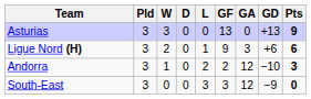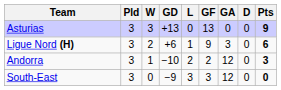 <table class="wikitable" style="text-align:center;">
 <tr>
 <th width=175>Team</th>
 <th width=20 abbr="Played">Pld</th>
 <th width=20 abbr="Won">W</th>
-<th width=20 abbr="Drawn">D</th>
+<th width=20 abbr="Goal difference">GD</th>
 <th width=20 abbr="Lost">L</th>
 <th width=20 abbr="Goals for">GF</th>
 <th width=20 abbr="Goals against">GA</th>
-<th width=20 abbr="Goal difference">GD</th>
+<th width=20 abbr="Drawn">D</th>
 <th width=20 abbr="Points">Pts</th>
 </tr>
 <tr bgcolor=#ccccff>
 <td align=left> <a href='#'>Asturias</a></td>
 <td>3</td>
 <td>3</td>
-<td>0</td>
+<td>+13</td>
 <td>0</td>
 <td>13</td>
 <td>0</td>
-<td>+13</td>
+<td>0</td>
 <td><strong>9</strong></td>
 </tr>
 <tr>
 <td align=left> <a href='#'>Ligue Nord</a> <strong>(H)</strong></td>
 <td>3</td>
 <td>2</td>
-<td>0</td>
+<td>+6</td>
 <td>1</td>
 <td>9</td>
 <td>3</td>
-<td>+6</td>
+<td>0</td>
 <td><strong>6</strong></td>
 </tr>
 <tr>
 <td align=left> <a href='#'>Andorra</a></td>
 <td>3</td>
 <td>1</td>
-<td>0</td>
+<td>−10</td>
 <td>2</td>
 <td>2</td>
 <td>12</td>
-<td>−10</td>
+<td>0</td>
 <td><strong>3</strong></td>
 </tr>
 <tr>
 <td align=left> <a href='#'>South-East</a></td>
 <td>3</td>
 <td>0</td>
-<td>0</td>
+<td>−9</td>
 <td>3</td>
 <td>3</td>
 <td>12</td>
-<td>−9</td>
+<td>0</td>
 <td><strong>0</strong></td>
 </tr>
 </table>
